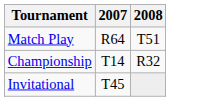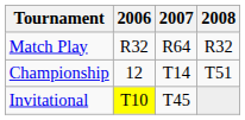 <table class="wikitable" style="text-align:center;">
 <tr>
 <th>Tournament</th>
+<th>2006</th>
 <th>2007</th>
 <th>2008</th>
 </tr>
 <tr>
 <td align="left"><a href='#'>Match Play</a></td>
+<td>R32</td>
 <td>R64</td>
+<td>R32</td>
+</tr>
+<tr>
+<td align="left"><a href='#'>Championship</a></td>
+<td>12</td>
+<td>T14</td>
 <td>T51</td>
 </tr>
 <tr>
-<td align="left"><a href='#'>Championship</a></td>
-<td>T14</td>
-<td>R32</td>
-</tr>
-<tr>
 <td align="left"><a href='#'>Invitational</a></td>
+<td style="background:yellow;">T10</td>
 <td>T45</td>
 <td style="background:#eeeeee;"></td>
 </tr>
 </table>
